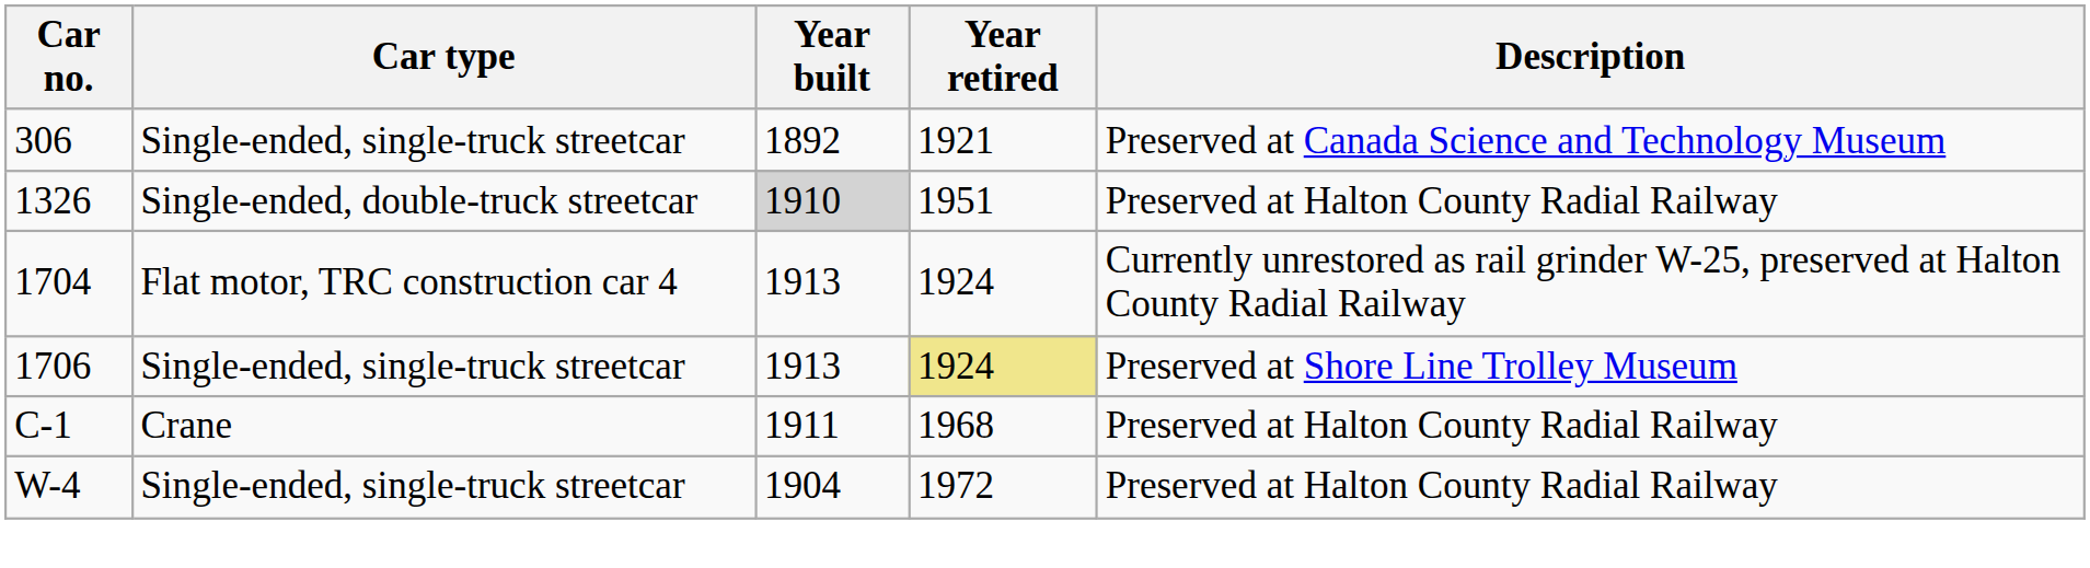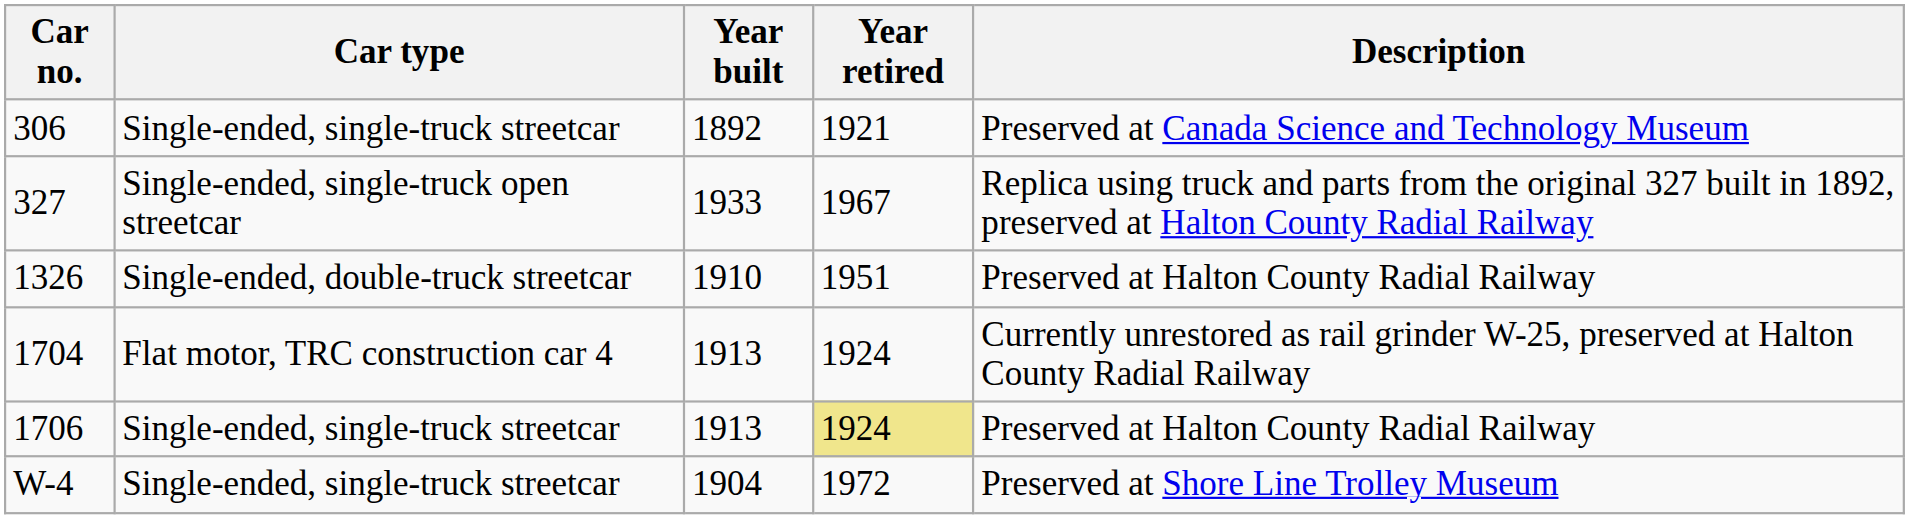 <table class="wikitable">
 <tr>
 <th>Car no.</th>
 <th width=30%>Car type</th>
 <th>Year built</th>
 <th>Year retired</th>
 <th>Description</th>
 </tr>
 <tr>
 <td>306</td>
 <td>Single-ended, single-truck streetcar</td>
 <td>1892</td>
 <td>1921</td>
 <td>Preserved at <a href='#'>Canada Science and Technology Museum</a></td>
 </tr>
 <tr>
+<td>327</td>
+<td>Single-ended, single-truck open streetcar</td>
+<td>1933</td>
+<td>1967</td>
+<td>Replica using truck and parts from the original 327 built in 1892, preserved at <a href='#'>Halton County Radial Railway</a></td>
+</tr>
+<tr>
 <td>1326</td>
 <td>Single-ended, double-truck streetcar</td>
-<td style="background: lightgrey;">1910</td>
+<td>1910</td>
 <td>1951</td>
 <td>Preserved at Halton County Radial Railway</td>
 </tr>
 <tr>
 <td>1704</td>
 <td>Flat motor, TRC construction car 4</td>
 <td>1913</td>
 <td>1924</td>
 <td>Currently unrestored as rail grinder W-25, preserved at Halton County Radial Railway</td>
 </tr>
 <tr>
 <td>1706</td>
 <td>Single-ended, single-truck streetcar</td>
 <td>1913</td>
 <td style="background: khaki;">1924</td>
-<td>Preserved at <a href='#'>Shore Line Trolley Museum</a></td>
-</tr>
-<tr>
-<td>C-1</td>
-<td>Crane</td>
-<td>1911</td>
-<td>1968</td>
 <td>Preserved at Halton County Radial Railway</td>
 </tr>
 <tr>
 <td>W-4</td>
 <td>Single-ended, single-truck streetcar</td>
 <td>1904</td>
 <td>1972</td>
-<td>Preserved at Halton County Radial Railway</td>
+<td>Preserved at <a href='#'>Shore Line Trolley Museum</a></td>
 </tr>
 </table>
